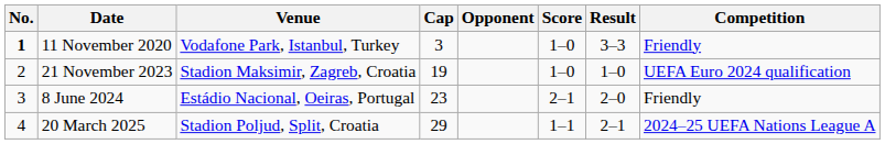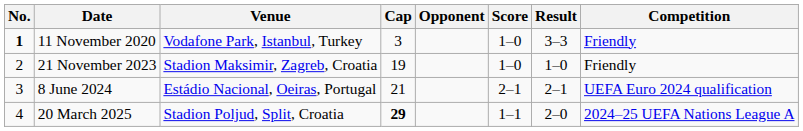 <table class="wikitable sortable">
 <tr>
 <th scope="col">No.</th>
 <th scope="col">Date</th>
 <th scope="col">Venue</th>
 <th scope="col">Cap</th>
 <th scope="col">Opponent</th>
 <th scope="col">Score</th>
 <th scope="col">Result</th>
 <th scope="col">Competition</th>
 </tr>
 <tr>
 <td align="center"><strong>1</strong></td>
 <td>11 November 2020</td>
 <td><a href='#'>Vodafone Park</a>, <a href='#'>Istanbul</a>, Turkey</td>
 <td align="center">3</td>
 <td></td>
 <td align="center">1–0</td>
 <td align="center">3–3</td>
 <td><a href='#'>Friendly</a></td>
 </tr>
 <tr>
 <td align="center">2</td>
 <td>21 November 2023</td>
 <td><a href='#'>Stadion Maksimir</a>, <a href='#'>Zagreb</a>, Croatia</td>
 <td align="center">19</td>
 <td></td>
 <td align="center">1–0</td>
 <td align="center">1–0</td>
-<td><a href='#'>UEFA Euro 2024 qualification</a></td>
+<td>Friendly</td>
 </tr>
 <tr>
 <td align="center">3</td>
 <td>8 June 2024</td>
 <td><a href='#'>Estádio Nacional</a>, <a href='#'>Oeiras</a>, Portugal</td>
-<td align="center">23</td>
+<td align="center">21</td>
 <td></td>
 <td align="center">2–1</td>
-<td align="center">2–0</td>
-<td>Friendly</td>
+<td align="center">2–1</td>
+<td><a href='#'>UEFA Euro 2024 qualification</a></td>
 </tr>
 <tr>
 <td align="center">4</td>
 <td>20 March 2025</td>
 <td><a href='#'>Stadion Poljud</a>, <a href='#'>Split</a>, Croatia</td>
-<td align="center">29</td>
+<td align="center"><strong>29</strong></td>
 <td></td>
 <td align="center">1–1</td>
-<td align="center">2–1</td>
+<td align="center">2–0</td>
 <td><a href='#'>2024–25 UEFA Nations League A</a></td>
 </tr>
 </table>
